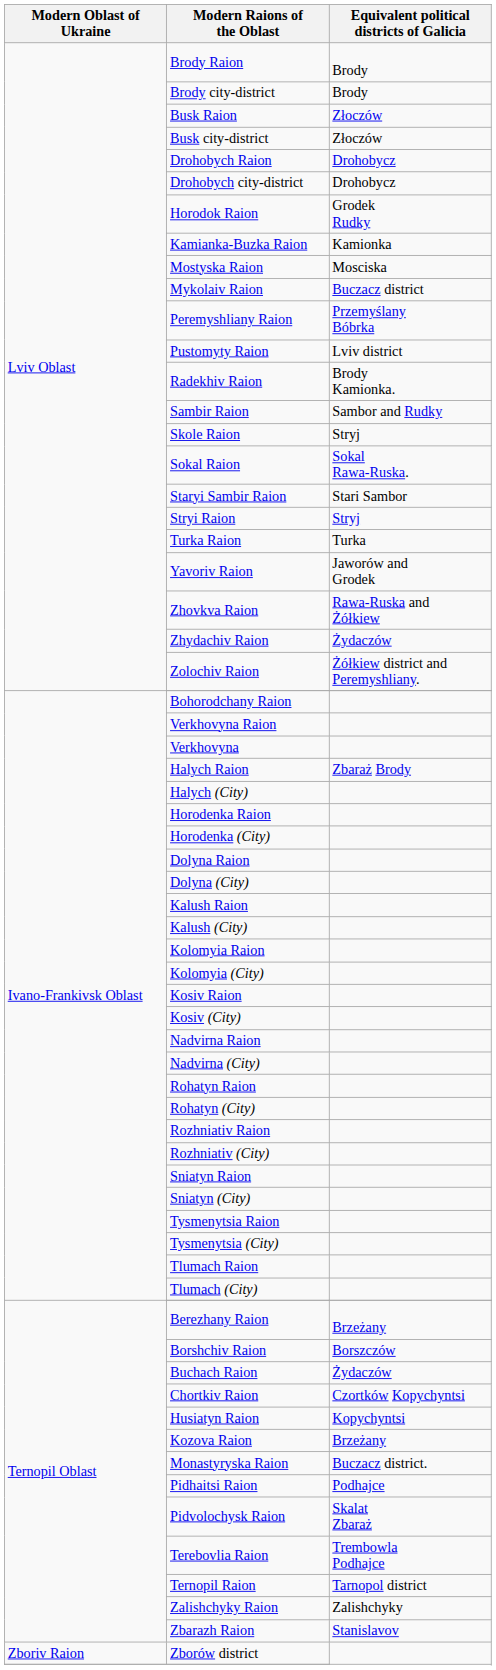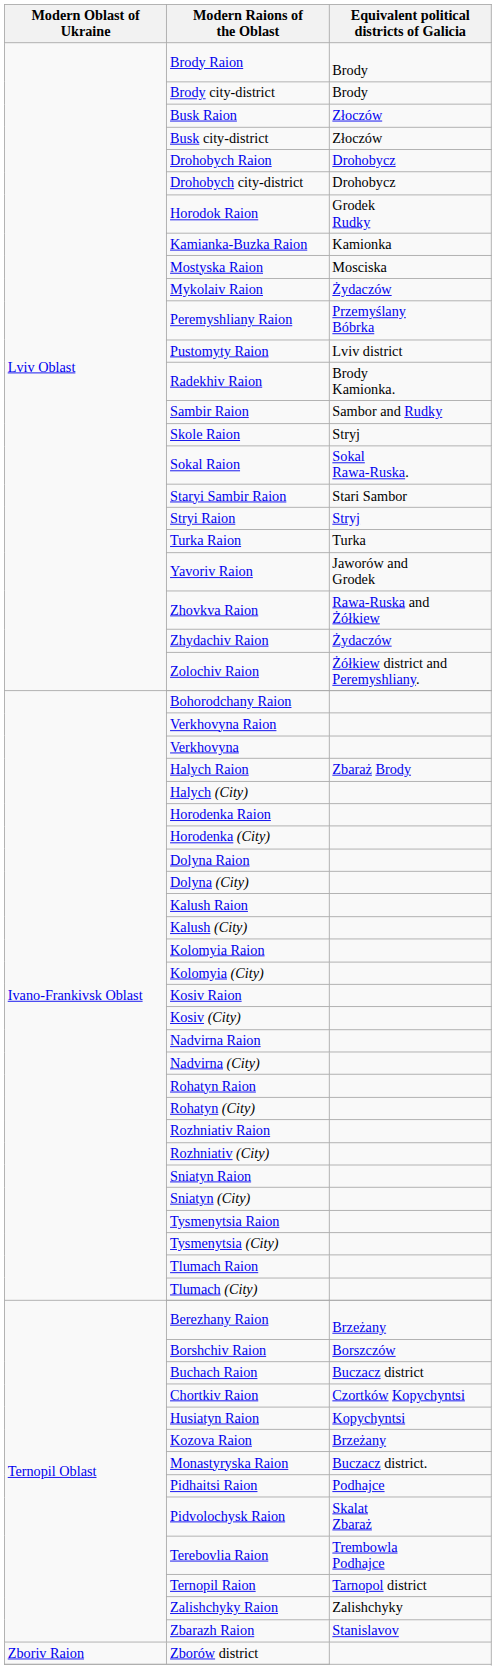 <table class="wikitable">
 <tr>
 <th style="width:175px">Modern Oblast of<br>Ukraine</th>
 <th style="width:175px">Modern Raions of<br>the Oblast</th>
 <th style="width:175px">Equivalent political<br>districts of Galicia</th>
 </tr>
 <tr>
 <td rowspan="23"><a href='#'>Lviv Oblast</a></td>
 <td><a href='#'>Brody Raion</a></td>
 <td> <br>Brody </td>
 </tr>
 <tr>
 <td><a href='#'>Brody</a> city-district</td>
 <td>Brody</td>
 </tr>
 <tr>
 <td><a href='#'>Busk Raion</a></td>
 <td><a href='#'>Złoczów</a></td>
 </tr>
 <tr>
 <td><a href='#'>Busk</a> city-district</td>
 <td>Złoczów</td>
 </tr>
 <tr>
 <td><a href='#'>Drohobych Raion</a></td>
 <td><a href='#'>Drohobycz</a></td>
 </tr>
 <tr>
 <td><a href='#'>Drohobych</a> city-district</td>
 <td>Drohobycz</td>
 </tr>
 <tr>
 <td><a href='#'>Horodok Raion</a></td>
 <td>Grodek <br><a href='#'>Rudky</a> </td>
 </tr>
 <tr>
 <td><a href='#'>Kamianka-Buzka Raion</a></td>
 <td>Kamionka</td>
 </tr>
 <tr>
 <td><a href='#'>Mostyska Raion</a></td>
 <td>Mosciska</td>
 </tr>
 <tr>
 <td><a href='#'>Mykolaiv Raion</a></td>
-<td><a href='#'>Buczacz</a> district</td>
+<td><a href='#'>Żydaczów</a> <br></td>
 </tr>
 <tr>
 <td><a href='#'>Peremyshliany Raion</a></td>
 <td><a href='#'>Przemyślany</a> <br> <a href='#'>Bóbrka</a></td>
 </tr>
 <tr>
 <td><a href='#'>Pustomyty Raion</a></td>
 <td>Lviv district</td>
 </tr>
 <tr>
 <td><a href='#'>Radekhiv Raion</a></td>
 <td> Brody <br> Kamionka.</td>
 </tr>
 <tr>
 <td><a href='#'>Sambir Raion</a></td>
 <td>Sambor and <a href='#'>Rudky</a></td>
 </tr>
 <tr>
 <td><a href='#'>Skole Raion</a></td>
 <td> Stryj<br></td>
 </tr>
 <tr>
 <td><a href='#'>Sokal Raion</a></td>
 <td> <a href='#'>Sokal</a> <br> <a href='#'>Rawa-Ruska</a>.</td>
 </tr>
 <tr>
 <td><a href='#'>Staryi Sambir Raion</a></td>
 <td>Stari Sambor</td>
 </tr>
 <tr>
 <td><a href='#'>Stryi Raion</a></td>
 <td><a href='#'>Stryj</a> <br></td>
 </tr>
 <tr>
 <td><a href='#'>Turka Raion</a></td>
 <td>Turka</td>
 </tr>
 <tr>
 <td><a href='#'>Yavoriv Raion</a></td>
 <td>Jaworów and <br>Grodek </td>
 </tr>
 <tr>
 <td><a href='#'>Zhovkva Raion</a></td>
 <td> <a href='#'>Rawa-Ruska</a> and<br> <a href='#'>Żółkiew</a></td>
 </tr>
 <tr>
 <td><a href='#'>Zhydachiv Raion</a></td>
 <td><a href='#'>Żydaczów</a>  <br></td>
 </tr>
 <tr>
 <td><a href='#'>Zolochiv Raion</a></td>
 <td> <a href='#'>Żółkiew</a> district and<br> <a href='#'>Peremyshliany</a>.</td>
 </tr>
 <tr>
 <td rowspan="28"><a href='#'>Ivano-Frankivsk Oblast</a></td>
 </tr>
 <tr>
 <td><a href='#'>Bohorodchany Raion</a></td>
 <td></td>
 </tr>
 <tr>
 <td><a href='#'>Verkhovyna Raion</a></td>
 <td></td>
 </tr>
 <tr>
 <td><a href='#'>Verkhovyna</a></td>
 <td></td>
 </tr>
 <tr>
 <td><a href='#'>Halych Raion</a></td>
 <td> <a href='#'>Zbaraż</a>  <a href='#'>Brody</a> </td>
 </tr>
 <tr>
 <td><a href='#'>Halych</a> <em>(City)</em></td>
 <td></td>
 </tr>
 <tr>
 <td><a href='#'>Horodenka Raion</a></td>
 <td></td>
 </tr>
 <tr>
 <td><a href='#'>Horodenka</a> <em>(City)</em></td>
 <td></td>
 </tr>
 <tr>
 <td><a href='#'>Dolyna Raion</a></td>
 <td></td>
 </tr>
 <tr>
 <td><a href='#'>Dolyna</a> <em>(City)</em></td>
 <td></td>
 </tr>
 <tr>
 <td><a href='#'>Kalush Raion</a></td>
 <td></td>
 </tr>
 <tr>
 <td><a href='#'>Kalush</a> <em>(City)</em></td>
 <td></td>
 </tr>
 <tr>
 <td><a href='#'>Kolomyia Raion</a></td>
 <td></td>
 </tr>
 <tr>
 <td><a href='#'>Kolomyia</a> <em>(City)</em></td>
 <td></td>
 </tr>
 <tr>
 <td><a href='#'>Kosiv Raion</a></td>
 <td></td>
 </tr>
 <tr>
 <td><a href='#'>Kosiv</a> <em>(City)</em></td>
 <td></td>
 </tr>
 <tr>
 <td><a href='#'>Nadvirna Raion</a></td>
 <td></td>
 </tr>
 <tr>
 <td><a href='#'>Nadvirna</a> <em>(City)</em></td>
 <td></td>
 </tr>
 <tr>
 <td><a href='#'>Rohatyn Raion</a></td>
 <td></td>
 </tr>
 <tr>
 <td><a href='#'>Rohatyn</a> <em>(City)</em></td>
 <td></td>
 </tr>
 <tr>
 <td><a href='#'>Rozhniativ Raion</a></td>
 <td></td>
 </tr>
 <tr>
 <td><a href='#'>Rozhniativ</a> <em>(City)</em></td>
 <td></td>
 </tr>
 <tr>
 <td><a href='#'>Sniatyn Raion</a></td>
 <td></td>
 </tr>
 <tr>
 <td><a href='#'>Sniatyn</a> <em>(City)</em></td>
 <td></td>
 </tr>
 <tr>
 <td><a href='#'>Tysmenytsia Raion</a></td>
 <td></td>
 </tr>
 <tr>
 <td><a href='#'>Tysmenytsia</a> <em>(City)</em></td>
 <td></td>
 </tr>
 <tr>
 <td><a href='#'>Tlumach Raion</a></td>
 <td></td>
 </tr>
 <tr>
 <td><a href='#'>Tlumach</a> <em>(City)</em></td>
 <td></td>
 </tr>
 <tr>
 <td rowspan="15"><a href='#'>Ternopil Oblast</a></td>
 </tr>
 <tr>
 </tr>
 <tr>
 <td><a href='#'>Berezhany Raion</a></td>
 <td> <br><a href='#'>Brzeżany</a> </td>
 </tr>
 <tr>
 <td><a href='#'>Borshchiv Raion</a></td>
 <td><a href='#'>Borszczów</a></td>
 </tr>
 <tr>
 <td><a href='#'>Buchach Raion</a></td>
-<td><a href='#'>Żydaczów</a> <br></td>
+<td><a href='#'>Buczacz</a> district</td>
 </tr>
 <tr>
 <td><a href='#'>Chortkiv Raion</a></td>
 <td><a href='#'>Czortków</a>  <a href='#'>Kopychyntsi</a> </td>
 </tr>
 <tr>
 <td><a href='#'>Husiatyn Raion</a></td>
 <td><a href='#'>Kopychyntsi</a></td>
 </tr>
 <tr>
 <td><a href='#'>Kozova Raion</a></td>
 <td> <a href='#'>Brzeżany</a> </td>
 </tr>
 <tr>
 <td><a href='#'>Monastyryska Raion</a></td>
 <td> <a href='#'>Buczacz</a> district.</td>
 </tr>
 <tr>
 <td><a href='#'>Pidhaitsi Raion</a></td>
 <td> <a href='#'>Podhajce</a> </td>
 </tr>
 <tr>
 <td><a href='#'>Pidvolochysk Raion</a></td>
 <td><a href='#'>Skalat</a>  <br> <a href='#'>Zbaraż</a> </td>
 </tr>
 <tr>
 <td><a href='#'>Terebovlia Raion</a></td>
 <td><a href='#'>Trembowla</a> <br><a href='#'>Podhajce</a> </td>
 </tr>
 <tr>
 <td><a href='#'>Ternopil Raion</a></td>
 <td><a href='#'>Tarnopol</a> district</td>
 </tr>
 <tr>
 <td><a href='#'>Zalishchyky Raion</a></td>
 <td>Zalishchyky</td>
 </tr>
 <tr>
 <td><a href='#'>Zbarazh Raion</a></td>
 <td><a href='#'>Stanislavov</a></td>
 </tr>
 <tr>
 <td><a href='#'>Zboriv Raion</a></td>
 <td><a href='#'>Zborów</a> district</td>
 </tr>
 <tr>
 </tr>
 </table>
